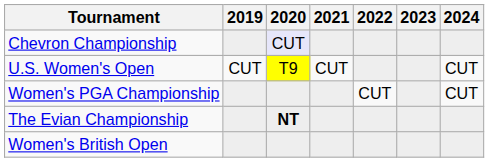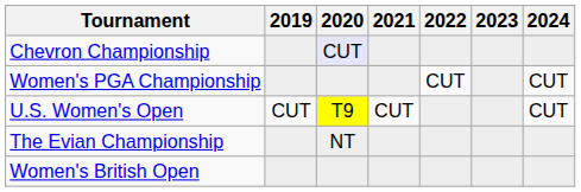 <table class="wikitable" style="font-size:95%;text-align:center;">
 <tr>
 <th>Tournament</th>
 <th>2019</th>
 <th>2020</th>
 <th>2021</th>
 <th>2022</th>
 <th>2023</th>
 <th>2024</th>
 </tr>
 <tr>
 <td align=left><a href='#'>Chevron Championship</a></td>
 <td style="background:#eeeeee;"></td>
 <td style="background: lavender;">CUT</td>
 <td style="background:#eeeeee;"></td>
 <td style="background:#eeeeee;"></td>
 <td style="background:#eeeeee;"></td>
 <td style="background:#eeeeee;"></td>
 </tr>
 <tr>
+<td align=left><a href='#'>Women's PGA Championship</a></td>
+<td style="background:#eeeeee;"></td>
+<td style="background:#eeeeee;"></td>
+<td style="background:#eeeeee;"></td>
+<td>CUT</td>
+<td style="background:#eeeeee;"></td>
+<td>CUT</td>
+</tr>
+<tr>
 <td align=left><a href='#'>U.S. Women's Open</a></td>
 <td>CUT</td>
 <td style="background:yellow;">T9</td>
 <td>CUT</td>
 <td style="background:#eeeeee;"></td>
 <td style="background:#eeeeee;"></td>
 <td>CUT</td>
 </tr>
 <tr>
-<td align=left><a href='#'>Women's PGA Championship</a></td>
-<td style="background:#eeeeee;"></td>
-<td style="background:#eeeeee;"></td>
-<td style="background:#eeeeee;"></td>
-<td>CUT</td>
-<td style="background:#eeeeee;"></td>
-<td>CUT</td>
-</tr>
-<tr>
 <td align=left><a href='#'>The Evian Championship</a></td>
 <td style="background:#eeeeee;"></td>
-<td style="background:#eeeeee;"><strong>NT</strong></td>
+<td style="background:#eeeeee;">NT</td>
 <td style="background:#eeeeee;"></td>
 <td style="background:#eeeeee;"></td>
 <td style="background:#eeeeee;"></td>
 <td style="background:#eeeeee;"></td>
 </tr>
 <tr>
 <td align=left><a href='#'>Women's British Open</a></td>
 <td style="background:#eeeeee;"></td>
 <td style="background:#eeeeee;"></td>
 <td style="background:#eeeeee;"></td>
 <td style="background:#eeeeee;"></td>
 <td style="background:#eeeeee;"></td>
 <td style="background:#eeeeee;"></td>
 </tr>
 </table>
